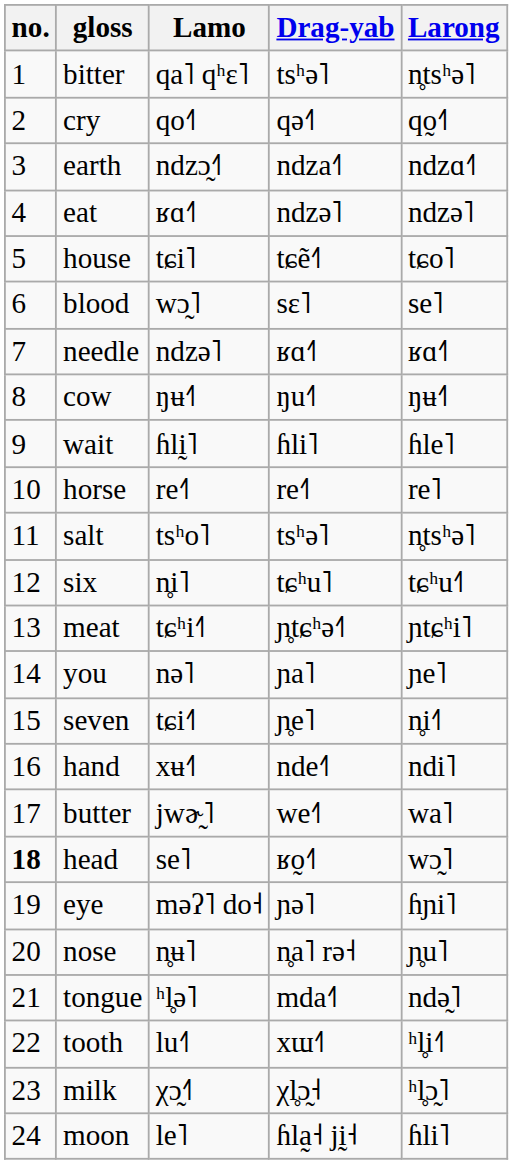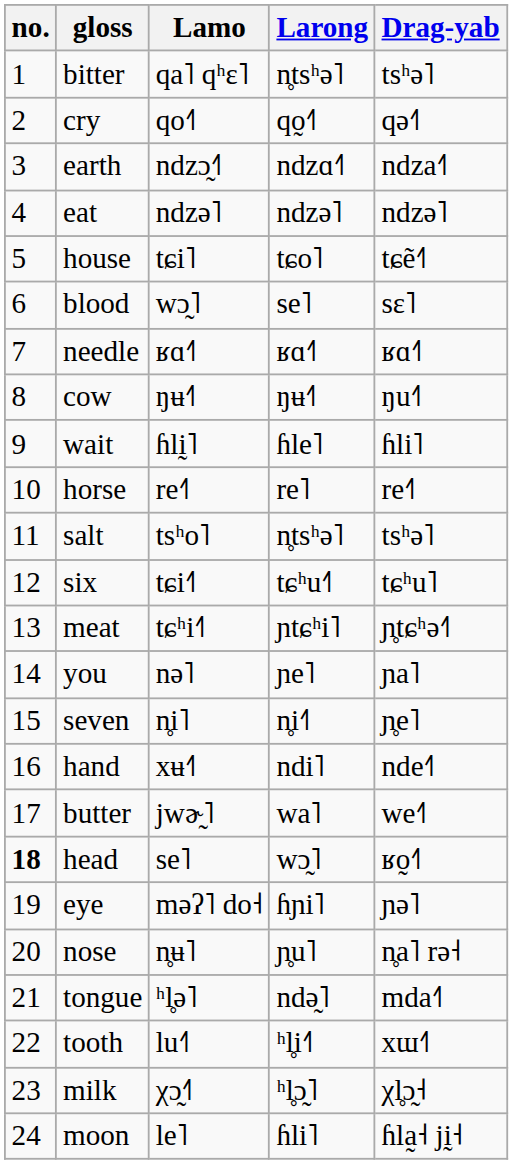 <table class="wikitable" sortable">
 <tr>
 <th>no.</th>
 <th>gloss</th>
 <th>Lamo</th>
+<th><a href='#'>Larong</a></th>
 <th><a href='#'>Drag-yab</a></th>
-<th><a href='#'>Larong</a></th>
 </tr>
 <tr>
 <td>1</td>
 <td>bitter</td>
 <td>qa˥ qʰɛ˥</td>
+<td>n̥tsʰə˥</td>
 <td>tsʰə˥</td>
-<td>n̥tsʰə˥</td>
 </tr>
 <tr>
 <td>2</td>
 <td>cry</td>
 <td>qo˧˥</td>
+<td>qo̰˧˥</td>
 <td>qə˧˥</td>
-<td>qo̰˧˥</td>
 </tr>
 <tr>
 <td>3</td>
 <td>earth</td>
 <td>ndzɔ̰˧˥</td>
+<td>ndzɑ˧˥</td>
 <td>ndza˧˥</td>
-<td>ndzɑ˧˥</td>
 </tr>
 <tr>
 <td>4</td>
 <td>eat</td>
-<td>ʁɑ˧˥</td>
+<td>ndzə˥</td>
 <td>ndzə˥</td>
 <td>ndzə˥</td>
 </tr>
 <tr>
 <td>5</td>
 <td>house</td>
 <td>tɕi˥</td>
+<td>tɕo˥</td>
 <td>tɕẽ˧˥</td>
-<td>tɕo˥</td>
 </tr>
 <tr>
 <td>6</td>
 <td>blood</td>
 <td>wɔ̰˥</td>
+<td>se˥</td>
 <td>sɛ˥</td>
-<td>se˥</td>
 </tr>
 <tr>
 <td>7</td>
 <td>needle</td>
-<td>ndzə˥</td>
+<td>ʁɑ˧˥</td>
 <td>ʁɑ˧˥</td>
 <td>ʁɑ˧˥</td>
 </tr>
 <tr>
 <td>8</td>
 <td>cow</td>
 <td>ŋʉ˧˥</td>
+<td>ŋʉ˧˥</td>
 <td>ŋu˧˥</td>
-<td>ŋʉ˧˥</td>
 </tr>
 <tr>
 <td>9</td>
 <td>wait</td>
 <td>ɦlḭ˥</td>
+<td>ɦle˥</td>
 <td>ɦli˥</td>
-<td>ɦle˥</td>
 </tr>
 <tr>
 <td>10</td>
 <td>horse</td>
 <td>re˧˥</td>
+<td>re˥</td>
 <td>re˧˥</td>
-<td>re˥</td>
 </tr>
 <tr>
 <td>11</td>
 <td>salt</td>
 <td>tsʰo˥</td>
+<td>n̥tsʰə˥</td>
 <td>tsʰə˥</td>
-<td>n̥tsʰə˥</td>
 </tr>
 <tr>
 <td>12</td>
 <td>six</td>
-<td>n̥i˥</td>
+<td>tɕi˧˥</td>
+<td>tɕʰu˧˥</td>
 <td>tɕʰu˥</td>
-<td>tɕʰu˧˥</td>
 </tr>
 <tr>
 <td>13</td>
 <td>meat</td>
 <td>tɕʰi˧˥</td>
+<td>ɲtɕʰi˥</td>
 <td>ɲ̥tɕʰə˧˥</td>
-<td>ɲtɕʰi˥</td>
 </tr>
 <tr>
 <td>14</td>
 <td>you</td>
 <td>nə˥</td>
+<td>ɲe˥</td>
 <td>ɲa˥</td>
-<td>ɲe˥</td>
 </tr>
 <tr>
 <td>15</td>
 <td>seven</td>
-<td>tɕi˧˥</td>
+<td>n̥i˥</td>
+<td>n̥i˧˥</td>
 <td>ɲ̥e˥</td>
-<td>n̥i˧˥</td>
 </tr>
 <tr>
 <td>16</td>
 <td>hand</td>
 <td>xʉ˧˥</td>
+<td>ndi˥</td>
 <td>nde˧˥</td>
-<td>ndi˥</td>
 </tr>
 <tr>
 <td>17</td>
 <td>butter</td>
 <td>jwɚ̰˥</td>
+<td>wa˥</td>
 <td>we˧˥</td>
-<td>wa˥</td>
 </tr>
 <tr>
 <td><strong>18</strong></td>
 <td>head</td>
 <td>se˥</td>
+<td>wɔ̰˥</td>
 <td>ʁo̰˧˥</td>
-<td>wɔ̰˥</td>
 </tr>
 <tr>
 <td>19</td>
 <td>eye</td>
 <td>məʔ˥ do˧</td>
+<td>ɦɲi˥</td>
 <td>ɲə˥</td>
-<td>ɦɲi˥</td>
 </tr>
 <tr>
 <td>20</td>
 <td>nose</td>
 <td>n̥ʉ˥</td>
+<td>ɲ̥u˥</td>
 <td>n̥a˥ rə˧</td>
-<td>ɲ̥u˥</td>
 </tr>
 <tr>
 <td>21</td>
 <td>tongue</td>
 <td>ʰl̥ə˥</td>
+<td>ndə̰˥</td>
 <td>mda˧˥</td>
-<td>ndə̰˥</td>
 </tr>
 <tr>
 <td>22</td>
 <td>tooth</td>
 <td>lu˧˥</td>
+<td>ʰl̥i˧˥</td>
 <td>xɯ˧˥</td>
-<td>ʰl̥i˧˥</td>
 </tr>
 <tr>
 <td>23</td>
 <td>milk</td>
 <td>χɔ̰˧˥</td>
+<td>ʰl̥ɔ̰˥</td>
 <td>χl̥ɔ̰˧</td>
-<td>ʰl̥ɔ̰˥</td>
 </tr>
 <tr>
 <td>24</td>
 <td>moon</td>
 <td>le˥</td>
+<td>ɦli˥</td>
 <td>ɦla̰˧ jḭ˧</td>
-<td>ɦli˥</td>
 </tr>
 </table>
